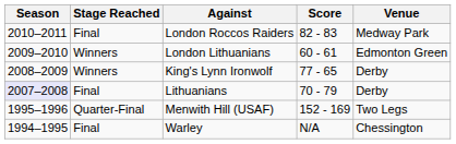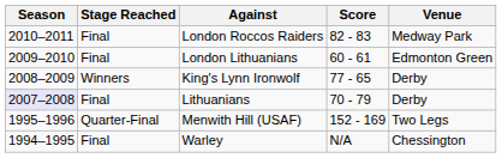 <table class="wikitable" style="text-align: left;">
 <tr bgcolor="#efefef">
 <th>Season</th>
 <th>Stage Reached</th>
 <th>Against</th>
 <th>Score</th>
 <th>Venue</th>
 </tr>
 <tr>
 <td>2010–2011</td>
 <td>Final</td>
 <td>London Roccos Raiders</td>
 <td>82 - 83</td>
 <td>Medway Park</td>
 </tr>
 <tr>
 <td>2009–2010</td>
-<td>Winners</td>
+<td>Final</td>
 <td>London Lithuanians</td>
 <td>60 - 61</td>
 <td>Edmonton Green</td>
 </tr>
 <tr>
 <td>2008–2009</td>
 <td>Winners</td>
 <td>King's Lynn Ironwolf</td>
 <td>77 - 65</td>
 <td>Derby</td>
 </tr>
 <tr>
 <td style="background: lavender;">2007–2008</td>
 <td>Final</td>
 <td>Lithuanians</td>
 <td>70 - 79</td>
 <td>Derby</td>
 </tr>
 <tr>
 <td>1995–1996</td>
 <td>Quarter-Final</td>
 <td>Menwith Hill (USAF)</td>
 <td>152 - 169</td>
 <td>Two Legs</td>
 </tr>
 <tr>
 <td>1994–1995</td>
 <td>Final</td>
 <td>Warley</td>
 <td>N/A</td>
 <td>Chessington</td>
 </tr>
 </table>
